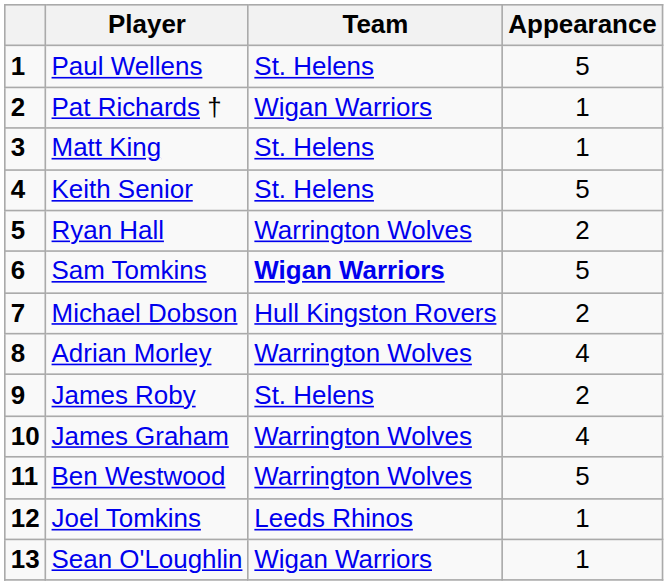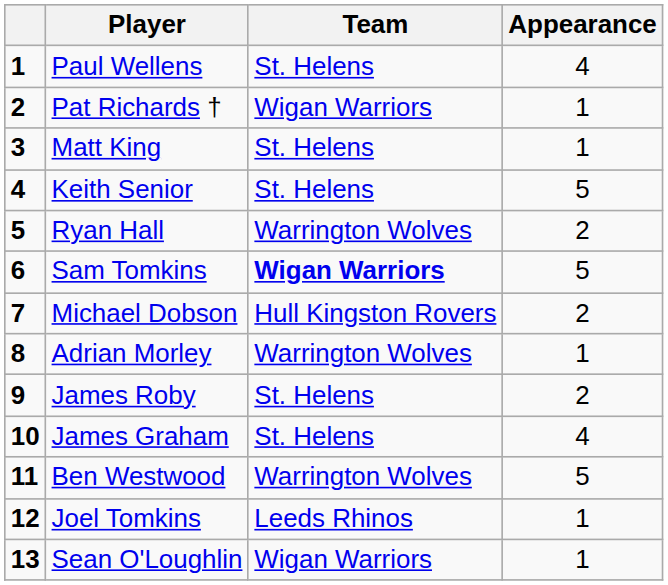 <table class="wikitable">
 <tr>
 <th></th>
 <th>Player</th>
 <th>Team</th>
 <th>Appearance</th>
 </tr>
 <tr>
 <td><strong>1</strong></td>
 <td> <a href='#'>Paul Wellens</a></td>
 <td> <a href='#'>St. Helens</a></td>
-<td style="text-align:center;">5</td>
+<td style="text-align:center;">4</td>
 </tr>
 <tr>
 <td><strong>2</strong></td>
 <td> <a href='#'>Pat Richards</a> †</td>
 <td> <a href='#'>Wigan Warriors</a></td>
 <td style="text-align:center;">1</td>
 </tr>
 <tr>
 <td><strong>3</strong></td>
 <td> <a href='#'>Matt King</a></td>
 <td> <a href='#'>St. Helens</a></td>
 <td style="text-align:center;">1</td>
 </tr>
 <tr>
 <td><strong>4</strong></td>
 <td> <a href='#'>Keith Senior</a></td>
 <td> <a href='#'>St. Helens</a></td>
 <td style="text-align:center;">5</td>
 </tr>
 <tr>
 <td><strong>5</strong></td>
 <td> <a href='#'>Ryan Hall</a></td>
 <td> <a href='#'>Warrington Wolves</a></td>
 <td style="text-align:center;">2</td>
 </tr>
 <tr>
 <td><strong>6</strong></td>
 <td> <a href='#'>Sam Tomkins</a></td>
 <td><strong> <a href='#'>Wigan Warriors</a></strong></td>
 <td style="text-align:center;">5</td>
 </tr>
 <tr>
 <td><strong>7</strong></td>
 <td> <a href='#'>Michael Dobson</a></td>
 <td> <a href='#'>Hull Kingston Rovers</a></td>
 <td style="text-align:center;">2</td>
 </tr>
 <tr>
 <td><strong>8</strong></td>
 <td> <a href='#'>Adrian Morley</a></td>
 <td> <a href='#'>Warrington Wolves</a></td>
-<td style="text-align:center;">4</td>
+<td style="text-align:center;">1</td>
 </tr>
 <tr>
 <td><strong>9</strong></td>
 <td> <a href='#'>James Roby</a></td>
 <td> <a href='#'>St. Helens</a></td>
 <td style="text-align:center;">2</td>
 </tr>
 <tr>
 <td><strong>10</strong></td>
 <td> <a href='#'>James Graham</a></td>
-<td> <a href='#'>Warrington Wolves</a></td>
+<td> <a href='#'>St. Helens</a></td>
 <td style="text-align:center;">4</td>
 </tr>
 <tr>
 <td><strong>11</strong></td>
 <td> <a href='#'>Ben Westwood</a></td>
 <td> <a href='#'>Warrington Wolves</a></td>
 <td style="text-align:center;">5</td>
 </tr>
 <tr>
 <td><strong>12</strong></td>
 <td> <a href='#'>Joel Tomkins</a></td>
 <td> <a href='#'>Leeds Rhinos</a></td>
 <td style="text-align:center;">1</td>
 </tr>
 <tr>
 <td><strong>13</strong></td>
 <td> <a href='#'>Sean O'Loughlin</a></td>
 <td> <a href='#'>Wigan Warriors</a></td>
 <td style="text-align:center;">1</td>
 </tr>
 </table>
